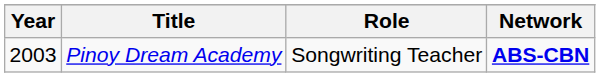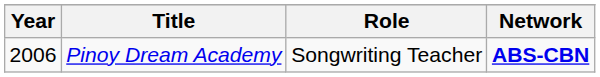 <table class="wikitable sortable" background: #f9f9f9>
 <tr bgcolor="#CCCCCC" align="center">
 </tr>
 <tr>
 <th>Year</th>
 <th>Title</th>
 <th>Role</th>
 <th>Network</th>
 </tr>
 <tr>
-<td>2003</td>
+<td>2006</td>
 <td><em><a href='#'>Pinoy Dream Academy</a></em></td>
 <td>Songwriting Teacher</td>
 <td><strong><a href='#'>ABS-CBN</a></strong></td>
 </tr>
 </table>
